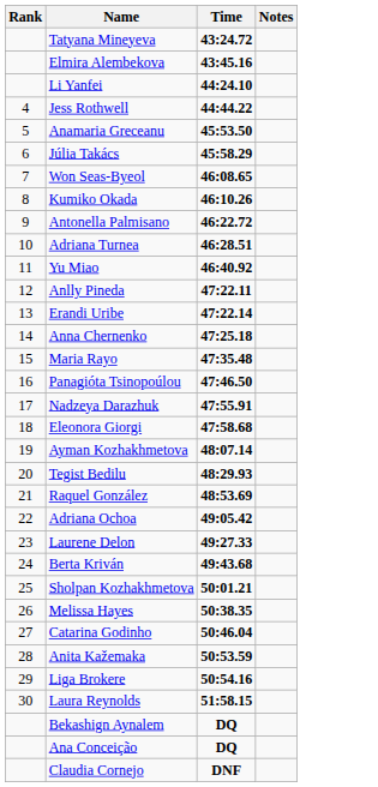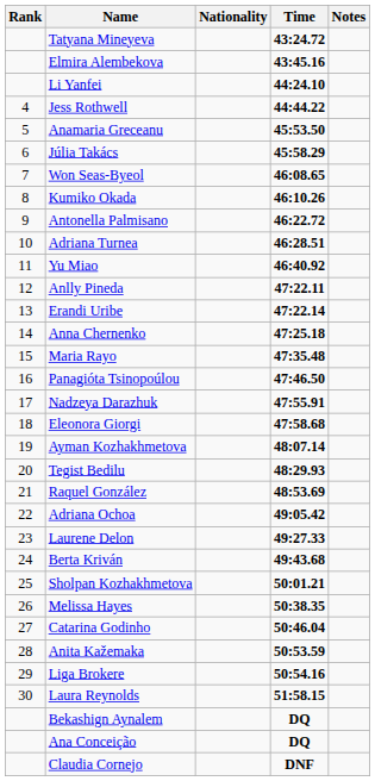 <table class="wikitable sortable" style="text-align:center">
 <tr>
 <th>Rank</th>
 <th>Name</th>
+<th>Nationality</th>
 <th>Time</th>
 <th>Notes</th>
 </tr>
 <tr>
 <td></td>
 <td align=left><a href='#'>Tatyana Mineyeva</a></td>
+<td align=left></td>
 <td><strong>43:24.72</strong></td>
 <td></td>
 </tr>
 <tr>
 <td></td>
 <td align=left><a href='#'>Elmira Alembekova</a></td>
+<td align=left></td>
 <td><strong>43:45.16</strong></td>
 <td></td>
 </tr>
 <tr>
 <td></td>
 <td align=left><a href='#'>Li Yanfei</a></td>
+<td align=left></td>
 <td><strong>44:24.10</strong></td>
 <td></td>
 </tr>
 <tr>
 <td>4</td>
 <td align=left><a href='#'>Jess Rothwell</a></td>
+<td align=left></td>
 <td><strong>44:44.22</strong></td>
 <td></td>
 </tr>
 <tr>
 <td>5</td>
 <td align=left><a href='#'>Anamaria Greceanu</a></td>
+<td align=left></td>
 <td><strong>45:53.50</strong></td>
 <td></td>
 </tr>
 <tr>
 <td>6</td>
 <td align=left><a href='#'>Júlia Takács</a></td>
+<td align=left></td>
 <td><strong>45:58.29</strong></td>
 <td></td>
 </tr>
 <tr>
 <td>7</td>
 <td align=left><a href='#'>Won Seas-Byeol</a></td>
+<td align=left></td>
 <td><strong>46:08.65</strong></td>
 <td></td>
 </tr>
 <tr>
 <td>8</td>
 <td align=left><a href='#'>Kumiko Okada</a></td>
+<td align=left></td>
 <td><strong>46:10.26</strong></td>
 <td></td>
 </tr>
 <tr>
 <td>9</td>
 <td align=left><a href='#'>Antonella Palmisano</a></td>
+<td align=left></td>
 <td><strong>46:22.72</strong></td>
 <td></td>
 </tr>
 <tr>
 <td>10</td>
 <td align=left><a href='#'>Adriana Turnea</a></td>
+<td align=left></td>
 <td><strong>46:28.51</strong></td>
 <td></td>
 </tr>
 <tr>
 <td>11</td>
 <td align=left><a href='#'>Yu Miao</a></td>
+<td align=left></td>
 <td><strong>46:40.92</strong></td>
 <td></td>
 </tr>
 <tr>
 <td>12</td>
 <td align=left><a href='#'>Anlly Pineda</a></td>
+<td align=left></td>
 <td><strong>47:22.11</strong></td>
 <td></td>
 </tr>
 <tr>
 <td>13</td>
 <td align=left><a href='#'>Erandi Uribe</a></td>
+<td align=left></td>
 <td><strong>47:22.14</strong></td>
 <td></td>
 </tr>
 <tr>
 <td>14</td>
 <td align=left><a href='#'>Anna Chernenko</a></td>
+<td align=left></td>
 <td><strong>47:25.18</strong></td>
 <td></td>
 </tr>
 <tr>
 <td>15</td>
 <td align=left><a href='#'>Maria Rayo</a></td>
+<td align=left></td>
 <td><strong>47:35.48</strong></td>
 <td></td>
 </tr>
 <tr>
 <td>16</td>
 <td align=left><a href='#'>Panagióta Tsinopoúlou</a></td>
+<td align=left></td>
 <td><strong>47:46.50</strong></td>
 <td></td>
 </tr>
 <tr>
 <td>17</td>
 <td align=left><a href='#'>Nadzeya Darazhuk</a></td>
+<td align=left></td>
 <td><strong>47:55.91</strong></td>
 <td></td>
 </tr>
 <tr>
 <td>18</td>
 <td align=left><a href='#'>Eleonora Giorgi</a></td>
+<td align=left></td>
 <td><strong>47:58.68</strong></td>
 <td></td>
 </tr>
 <tr>
 <td>19</td>
 <td align=left><a href='#'>Ayman Kozhakhmetova</a></td>
+<td align=left></td>
 <td><strong>48:07.14</strong></td>
 <td></td>
 </tr>
 <tr>
 <td>20</td>
 <td align=left><a href='#'>Tegist Bedilu</a></td>
+<td align=left></td>
 <td><strong>48:29.93</strong></td>
 <td></td>
 </tr>
 <tr>
 <td>21</td>
 <td align=left><a href='#'>Raquel González</a></td>
+<td align=left></td>
 <td><strong>48:53.69</strong></td>
 <td></td>
 </tr>
 <tr>
 <td>22</td>
 <td align=left><a href='#'>Adriana Ochoa</a></td>
+<td align=left></td>
 <td><strong>49:05.42</strong></td>
 <td></td>
 </tr>
 <tr>
 <td>23</td>
 <td align=left><a href='#'>Laurene Delon</a></td>
+<td align=left></td>
 <td><strong>49:27.33</strong></td>
 <td></td>
 </tr>
 <tr>
 <td>24</td>
 <td align=left><a href='#'>Berta Kriván</a></td>
+<td align=left></td>
 <td><strong>49:43.68</strong></td>
 <td></td>
 </tr>
 <tr>
 <td>25</td>
 <td align=left><a href='#'>Sholpan Kozhakhmetova</a></td>
+<td align=left></td>
 <td><strong>50:01.21</strong></td>
 <td></td>
 </tr>
 <tr>
 <td>26</td>
 <td align=left><a href='#'>Melissa Hayes</a></td>
+<td align=left></td>
 <td><strong>50:38.35</strong></td>
 <td></td>
 </tr>
 <tr>
 <td>27</td>
 <td align=left><a href='#'>Catarina Godinho</a></td>
+<td align=left></td>
 <td><strong>50:46.04</strong></td>
 <td></td>
 </tr>
 <tr>
 <td>28</td>
 <td align=left><a href='#'>Anita Kažemaka</a></td>
+<td align=left></td>
 <td><strong>50:53.59</strong></td>
 <td></td>
 </tr>
 <tr>
 <td>29</td>
 <td align=left><a href='#'>Liga Brokere</a></td>
+<td align=left></td>
 <td><strong>50:54.16</strong></td>
 <td></td>
 </tr>
 <tr>
 <td>30</td>
 <td align=left><a href='#'>Laura Reynolds</a></td>
+<td align=left></td>
 <td><strong>51:58.15</strong></td>
 <td></td>
 </tr>
 <tr>
 <td></td>
 <td align=left><a href='#'>Bekashign Aynalem</a></td>
+<td align=left></td>
 <td><strong>DQ</strong></td>
 <td></td>
 </tr>
 <tr>
 <td></td>
 <td align=left><a href='#'>Ana Conceição</a></td>
+<td align=left></td>
 <td><strong>DQ</strong></td>
 <td></td>
 </tr>
 <tr>
 <td></td>
 <td align=left><a href='#'>Claudia Cornejo</a></td>
+<td align=left></td>
 <td><strong>DNF</strong></td>
 <td></td>
 </tr>
 </table>
